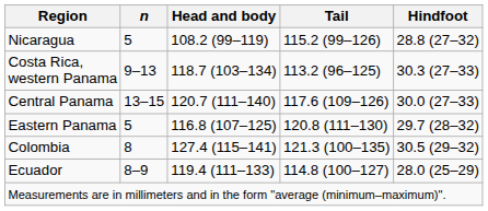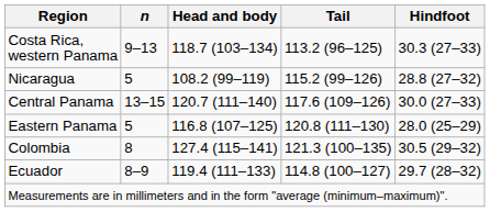 <table class="wikitable" style="float: left; margin-right: 0.5em; margin-top: 0em">
 <tr>
 <th>Region</th>
 <th><em>n</em></th>
 <th>Head and body</th>
 <th>Tail</th>
 <th>Hindfoot</th>
 </tr>
 <tr>
+<td>Costa Rica,<br>western Panama</td>
+<td>9–13</td>
+<td>118.7 (103–134)</td>
+<td>113.2 (96–125)</td>
+<td>30.3 (27–33)</td>
+</tr>
+<tr>
 <td>Nicaragua</td>
 <td>5</td>
 <td>108.2 (99–119)</td>
 <td>115.2 (99–126)</td>
 <td>28.8 (27–32)</td>
-</tr>
-<tr>
-<td>Costa Rica,<br>western Panama</td>
-<td>9–13</td>
-<td>118.7 (103–134)</td>
-<td>113.2 (96–125)</td>
-<td>30.3 (27–33)</td>
 </tr>
 <tr>
 <td>Central Panama</td>
 <td>13–15</td>
 <td>120.7 (111–140)</td>
 <td>117.6 (109–126)</td>
 <td>30.0 (27–33)</td>
 </tr>
 <tr>
 <td>Eastern Panama</td>
 <td>5</td>
 <td>116.8 (107–125)</td>
 <td>120.8 (111–130)</td>
-<td>29.7 (28–32)</td>
+<td>28.0 (25–29)</td>
 </tr>
 <tr>
 <td>Colombia</td>
 <td>8</td>
 <td>127.4 (115–141)</td>
 <td>121.3 (100–135)</td>
 <td>30.5 (29–32)</td>
 </tr>
 <tr>
 <td>Ecuador</td>
 <td>8–9</td>
 <td>119.4 (111–133)</td>
 <td>114.8 (100–127)</td>
-<td>28.0 (25–29)</td>
+<td>29.7 (28–32)</td>
 </tr>
 <tr>
 <td colspan="5"><small>Measurements are in millimeters and in the form "average (minimum–maximum)".</small></td>
 </tr>
 </table>
